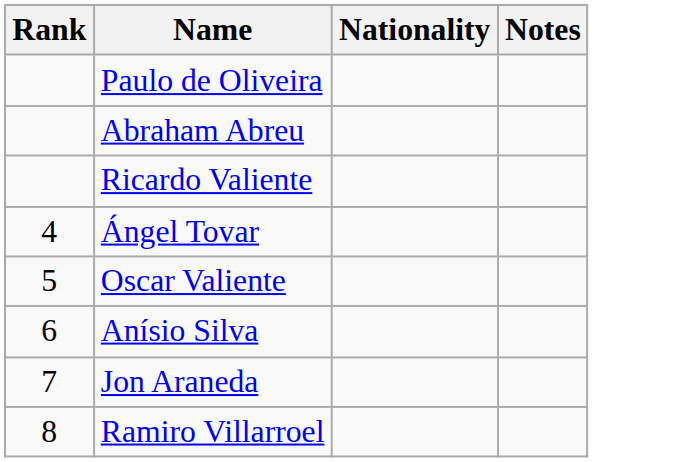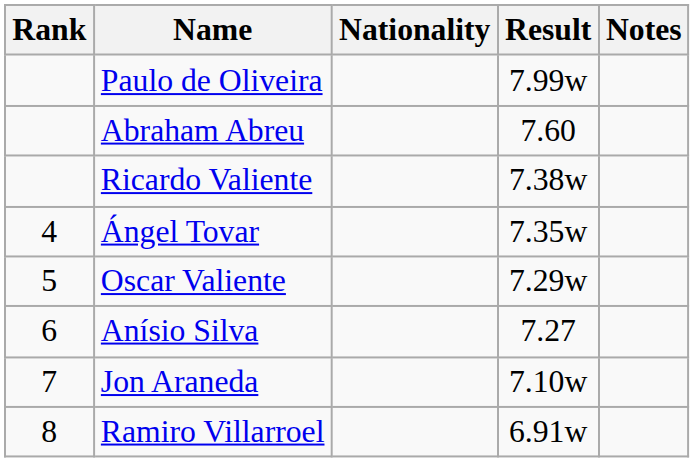 <table class="wikitable sortable" style="text-align:center">
 <tr>
 <th>Rank</th>
 <th>Name</th>
 <th>Nationality</th>
+<th>Result</th>
 <th>Notes</th>
 </tr>
 <tr>
 <td></td>
 <td align=left><a href='#'>Paulo de Oliveira</a></td>
 <td align=left></td>
+<td>7.99w</td>
 <td></td>
 </tr>
 <tr>
 <td></td>
 <td align=left><a href='#'>Abraham Abreu</a></td>
 <td align=left></td>
+<td>7.60</td>
 <td></td>
 </tr>
 <tr>
 <td></td>
 <td align=left><a href='#'>Ricardo Valiente</a></td>
 <td align=left></td>
+<td>7.38w</td>
 <td></td>
 </tr>
 <tr>
 <td>4</td>
 <td align=left><a href='#'>Ángel Tovar</a></td>
 <td align=left></td>
+<td>7.35w</td>
 <td></td>
 </tr>
 <tr>
 <td>5</td>
 <td align=left><a href='#'>Oscar Valiente</a></td>
 <td align=left></td>
+<td>7.29w</td>
 <td></td>
 </tr>
 <tr>
 <td>6</td>
 <td align=left><a href='#'>Anísio Silva</a></td>
 <td align=left></td>
+<td>7.27</td>
 <td></td>
 </tr>
 <tr>
 <td>7</td>
 <td align=left><a href='#'>Jon Araneda</a></td>
 <td align=left></td>
+<td>7.10w</td>
 <td></td>
 </tr>
 <tr>
 <td>8</td>
 <td align=left><a href='#'>Ramiro Villarroel</a></td>
 <td align=left></td>
+<td>6.91w</td>
 <td></td>
 </tr>
 </table>
